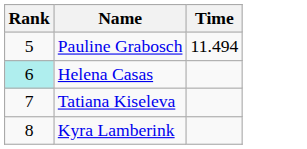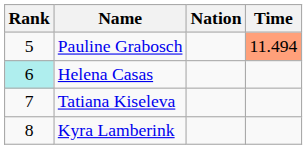 <table class="wikitable sortable" style="text-align:center">
 <tr>
 <th>Rank</th>
 <th>Name</th>
+<th>Nation</th>
 <th>Time</th>
 </tr>
 <tr>
 <td>5</td>
 <td align=left><a href='#'>Pauline Grabosch</a></td>
-<td>11.494</td>
+<td align=left></td>
+<td style="background: lightsalmon;">11.494</td>
 </tr>
 <tr>
 <td style="background: paleturquoise;">6</td>
 <td align=left><a href='#'>Helena Casas</a></td>
+<td align=left></td>
 <td></td>
 </tr>
 <tr>
 <td>7</td>
 <td align=left><a href='#'>Tatiana Kiseleva</a></td>
+<td align=left></td>
 <td></td>
 </tr>
 <tr>
 <td>8</td>
 <td align=left><a href='#'>Kyra Lamberink</a></td>
+<td align=left></td>
 <td></td>
 </tr>
 </table>
